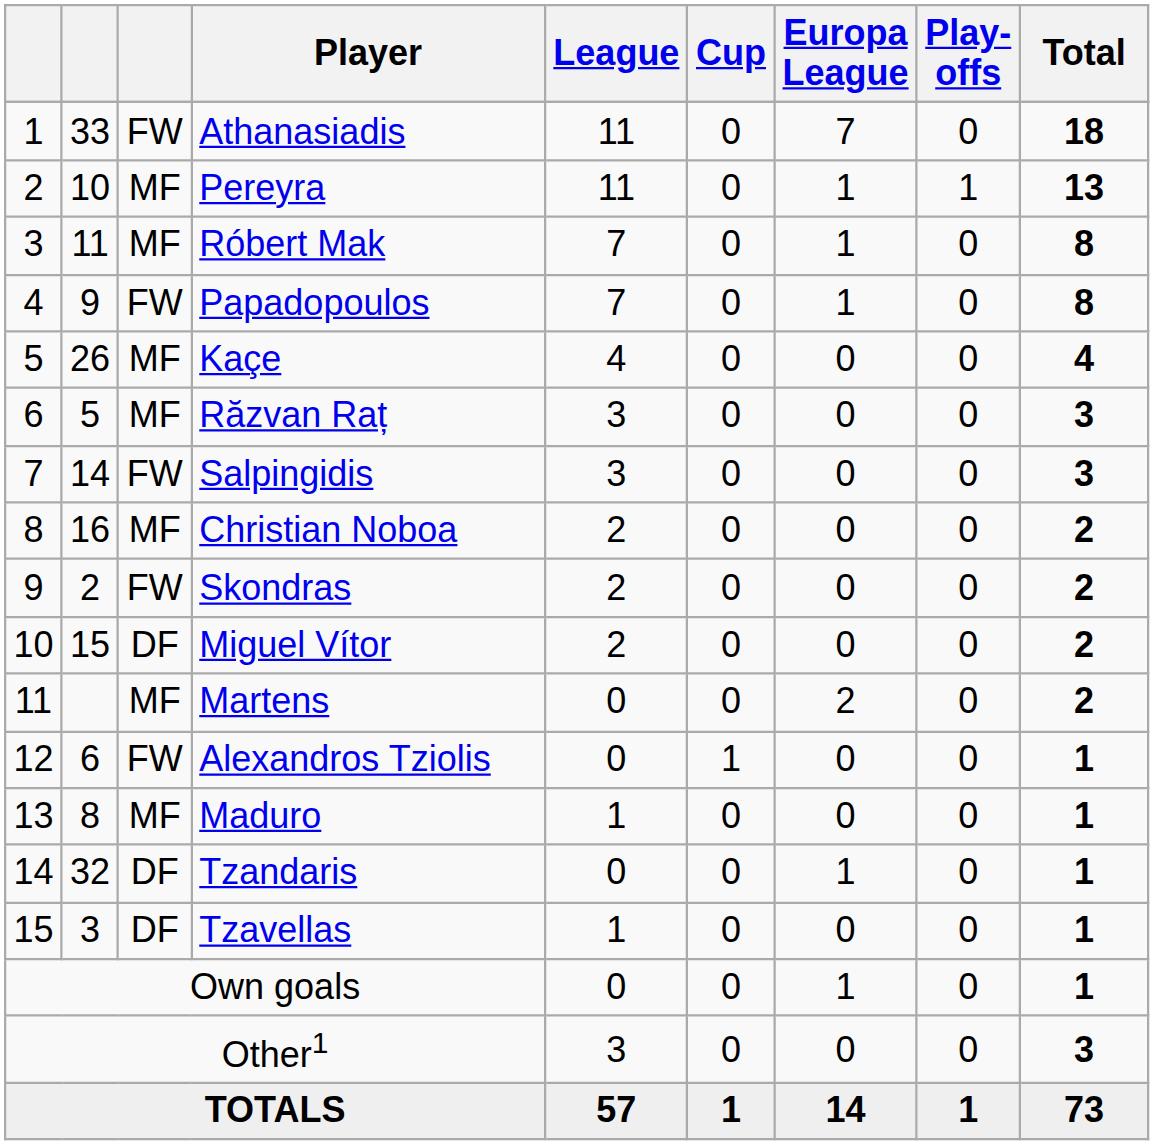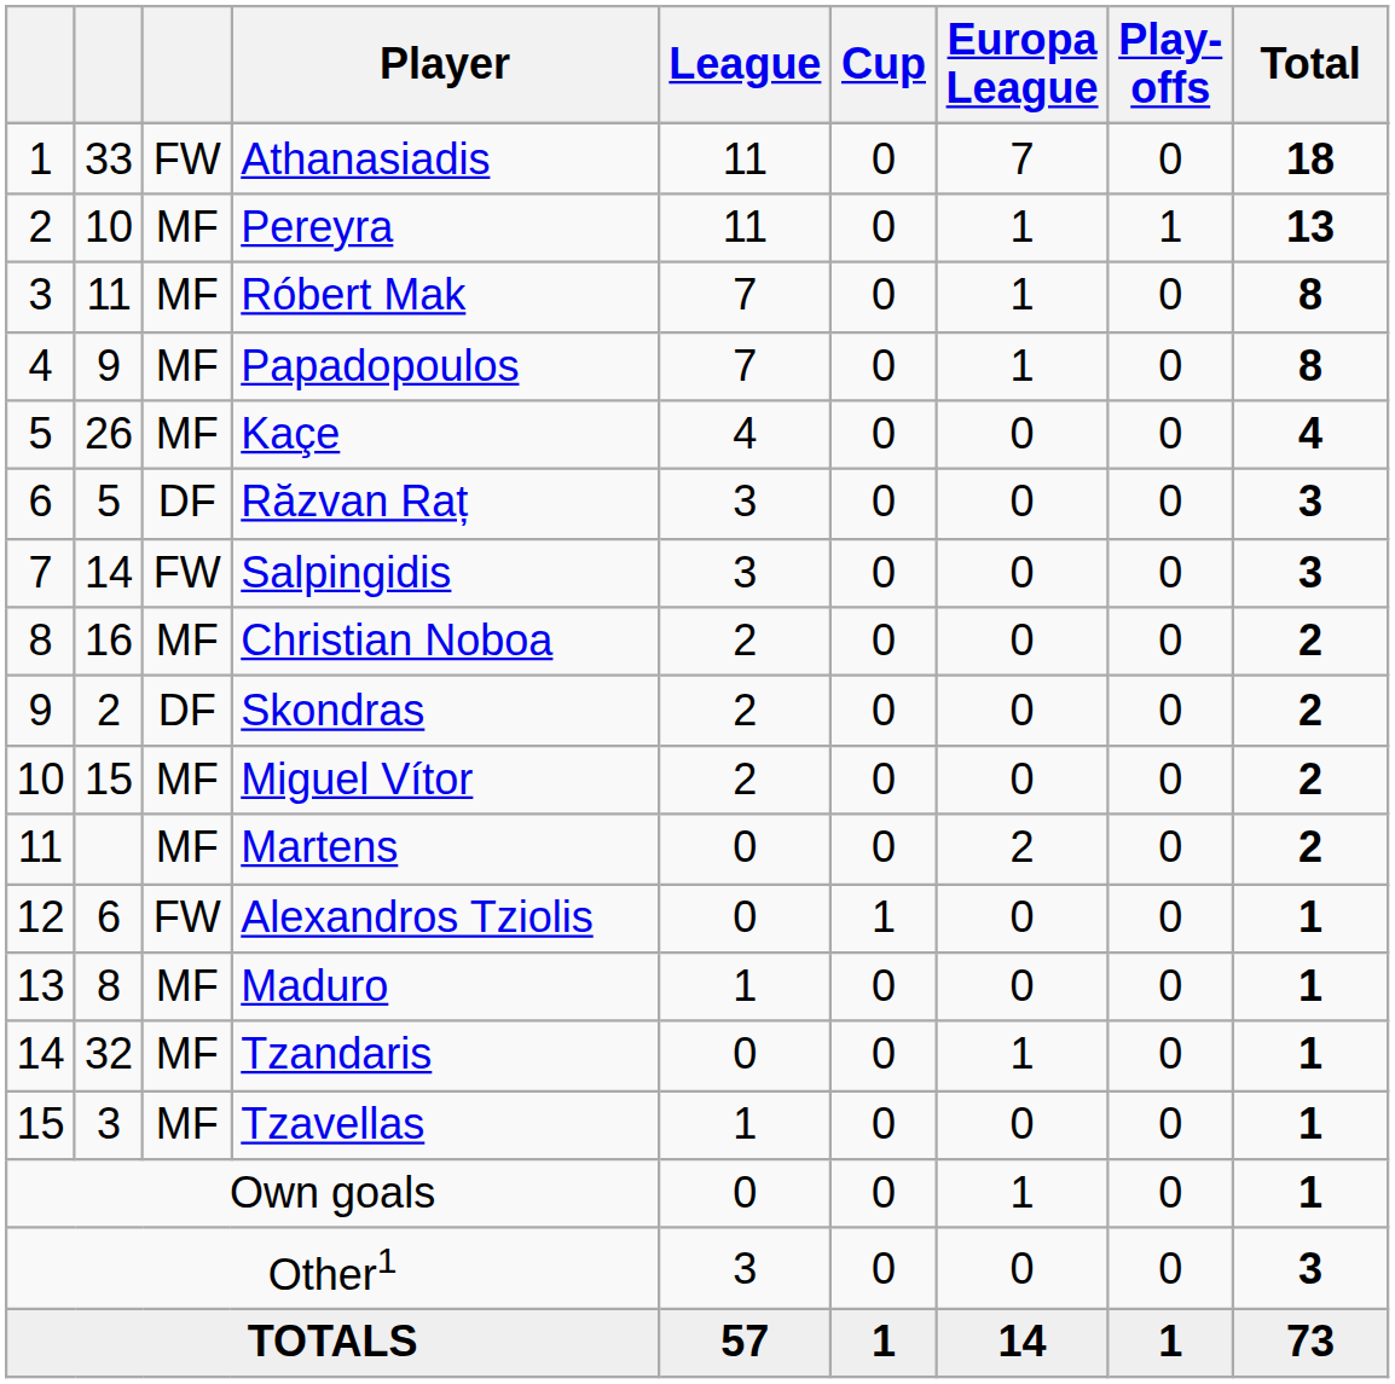 <table class="wikitable sortable" style="text-align:center">
 <tr>
 <th width=5></th>
 <th width=5></th>
 <th width=5></th>
 <th width=150>Player</th>
 <th width=30><a href='#'>League</a></th>
 <th width=30><a href='#'>Cup</a></th>
 <th width=30px><a href='#'>Europa League</a></th>
 <th width=30px><a href='#'>Play-offs</a></th>
 <th width=50>Total</th>
 </tr>
 <tr>
 </tr>
 <tr>
 <td>1</td>
 <td>33</td>
 <td>FW</td>
 <td align=left> <a href='#'>Athanasiadis</a></td>
 <td>11</td>
 <td>0</td>
 <td>7</td>
 <td>0</td>
 <td><strong>18</strong></td>
 </tr>
 <tr>
 <td>2</td>
 <td>10</td>
 <td>MF</td>
 <td align=left> <a href='#'>Pereyra</a></td>
 <td>11</td>
 <td>0</td>
 <td>1</td>
 <td>1</td>
 <td><strong>13</strong></td>
 </tr>
 <tr>
 <td>3</td>
 <td>11</td>
 <td>MF</td>
 <td align=left> <a href='#'>Róbert Mak</a></td>
 <td>7</td>
 <td>0</td>
 <td>1</td>
 <td>0</td>
 <td><strong>8</strong></td>
 </tr>
 <tr>
 <td>4</td>
 <td>9</td>
-<td>FW</td>
+<td>MF</td>
 <td align=left> <a href='#'>Papadopoulos</a></td>
 <td>7</td>
 <td>0</td>
 <td>1</td>
 <td>0</td>
 <td><strong>8</strong></td>
 </tr>
 <tr>
 <td>5</td>
 <td>26</td>
 <td>MF</td>
 <td align=left> <a href='#'>Kaçe</a></td>
 <td>4</td>
 <td>0</td>
 <td>0</td>
 <td>0</td>
 <td><strong>4</strong></td>
 </tr>
 <tr>
 <td>6</td>
 <td>5</td>
-<td>MF</td>
+<td>DF</td>
 <td align=left> <a href='#'>Răzvan Raț</a></td>
 <td>3</td>
 <td>0</td>
 <td>0</td>
 <td>0</td>
 <td><strong>3</strong></td>
 </tr>
 <tr>
 <td>7</td>
 <td>14</td>
 <td>FW</td>
 <td align=left> <a href='#'>Salpingidis</a></td>
 <td>3</td>
 <td>0</td>
 <td>0</td>
 <td>0</td>
 <td><strong>3</strong></td>
 </tr>
 <tr>
 <td>8</td>
 <td>16</td>
 <td>MF</td>
 <td align=left> <a href='#'>Christian Noboa</a></td>
 <td>2</td>
 <td>0</td>
 <td>0</td>
 <td>0</td>
 <td><strong>2</strong></td>
 </tr>
 <tr>
 <td>9</td>
 <td>2</td>
-<td>FW</td>
+<td>DF</td>
 <td align=left> <a href='#'>Skondras</a></td>
 <td>2</td>
 <td>0</td>
 <td>0</td>
 <td>0</td>
 <td><strong>2</strong></td>
 </tr>
 <tr>
 <td>10</td>
 <td>15</td>
-<td>DF</td>
+<td>MF</td>
 <td align=left> <a href='#'>Miguel Vítor</a></td>
 <td>2</td>
 <td>0</td>
 <td>0</td>
 <td>0</td>
 <td><strong>2</strong></td>
 </tr>
 <tr>
 <td>11</td>
 <td></td>
 <td>MF</td>
 <td align=left> <a href='#'>Martens</a></td>
 <td>0</td>
 <td>0</td>
 <td>2</td>
 <td>0</td>
 <td><strong>2</strong></td>
 </tr>
 <tr>
 <td>12</td>
 <td>6</td>
 <td>FW</td>
 <td align=left> <a href='#'>Alexandros Tziolis</a></td>
 <td>0</td>
 <td>1</td>
 <td>0</td>
 <td>0</td>
 <td><strong>1</strong></td>
 </tr>
 <tr>
 <td>13</td>
 <td>8</td>
 <td>MF</td>
 <td align=left> <a href='#'>Maduro</a></td>
 <td>1</td>
 <td>0</td>
 <td>0</td>
 <td>0</td>
 <td><strong>1</strong></td>
 </tr>
 <tr>
 <td>14</td>
 <td>32</td>
-<td>DF</td>
+<td>MF</td>
 <td align=left> <a href='#'>Tzandaris</a></td>
 <td>0</td>
 <td>0</td>
 <td>1</td>
 <td>0</td>
 <td><strong>1</strong></td>
 </tr>
 <tr>
 <td>15</td>
 <td>3</td>
-<td>DF</td>
+<td>MF</td>
 <td align=left> <a href='#'>Tzavellas</a></td>
 <td>1</td>
 <td>0</td>
 <td>0</td>
 <td>0</td>
 <td><strong>1</strong></td>
 </tr>
 <tr>
 <td colspan="4">Own goals</td>
 <td>0</td>
 <td>0</td>
 <td>1</td>
 <td>0</td>
 <td><strong>1</strong></td>
 </tr>
 <tr>
 <td colspan="4">Other<sup>1</sup></td>
 <td>3</td>
 <td>0</td>
 <td>0</td>
 <td>0</td>
 <td><strong>3</strong></td>
 </tr>
 <tr bgcolor="#EFEFEF">
 <td colspan=4><strong>TOTALS</strong></td>
 <td><strong>57</strong></td>
 <td><strong>1</strong></td>
 <td><strong>14</strong></td>
 <td><strong>1</strong></td>
 <td><strong>73</strong></td>
 </tr>
 </table>
